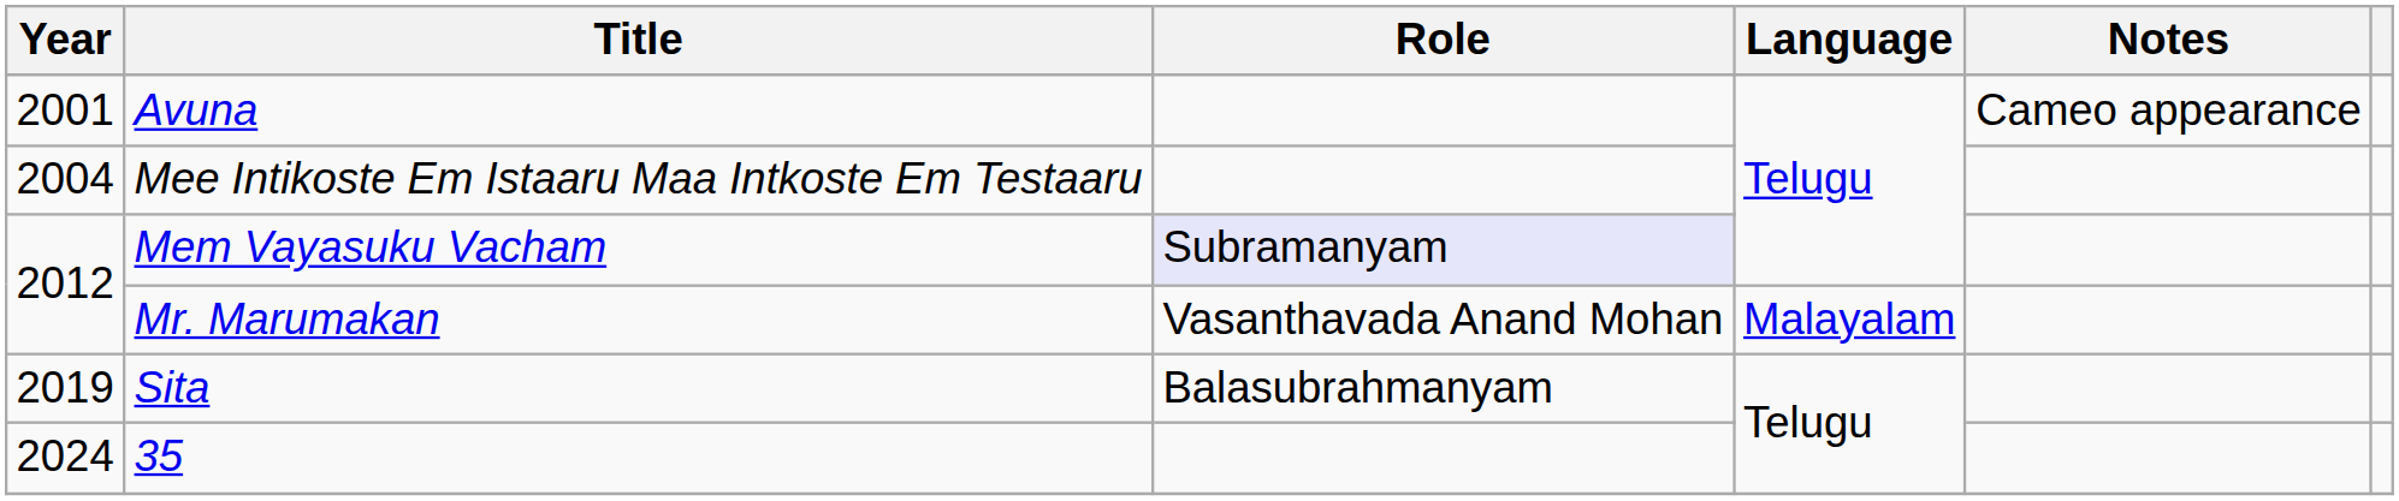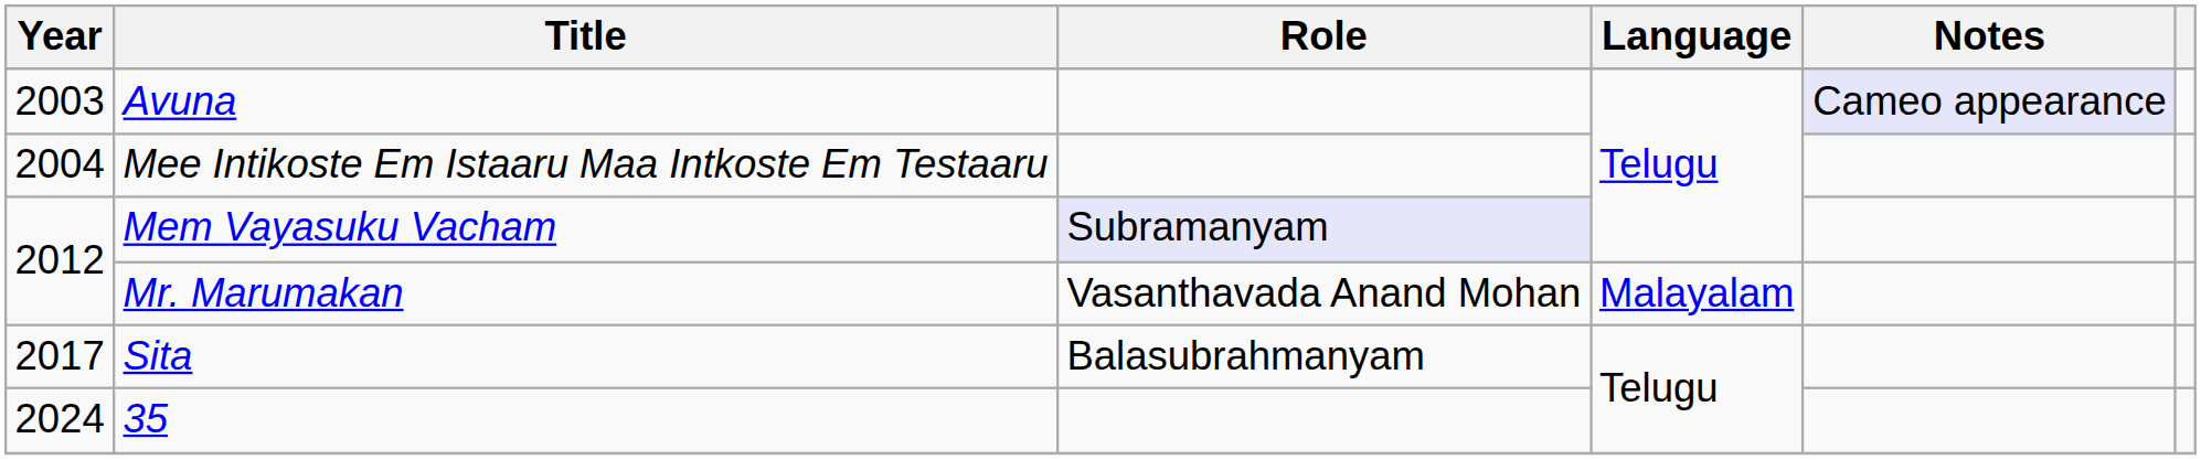 <table class="wikitable sortable">
 <tr>
 <th>Year</th>
 <th>Title</th>
 <th>Role</th>
 <th>Language</th>
 <th>Notes</th>
 <th scope="col" class="unsortable"></th>
 </tr>
 <tr>
 </tr>
 <tr>
-<td>2001</td>
+<td>2003</td>
 <td><em><a href='#'>Avuna</a></em></td>
 <td></td>
 <td rowspan="3"><a href='#'>Telugu</a></td>
-<td>Cameo appearance</td>
+<td style="background: lavender;">Cameo appearance</td>
 <td></td>
 </tr>
 <tr>
 <td>2004</td>
 <td><em>Mee Intikoste Em Istaaru Maa Intkoste Em Testaaru</em></td>
 <td></td>
 <td></td>
 <td></td>
 </tr>
 <tr>
 <td rowspan="2">2012</td>
 <td><em><a href='#'>Mem Vayasuku Vacham</a></em></td>
 <td style="background: lavender;">Subramanyam</td>
 <td></td>
 <td></td>
 </tr>
 <tr>
 <td><em><a href='#'>Mr. Marumakan</a></em></td>
 <td>Vasanthavada  Anand Mohan</td>
 <td><a href='#'>Malayalam</a></td>
 <td></td>
 <td></td>
 </tr>
 <tr>
-<td>2019</td>
+<td>2017</td>
 <td><em><a href='#'>Sita</a></em></td>
 <td>Balasubrahmanyam</td>
 <td rowspan="2">Telugu</td>
 <td></td>
 </tr>
 <tr>
 <td>2024</td>
 <td><em><a href='#'>35</a></em></td>
 <td></td>
 <td></td>
 <td></td>
 </tr>
 <tr>
 </tr>
 </table>
